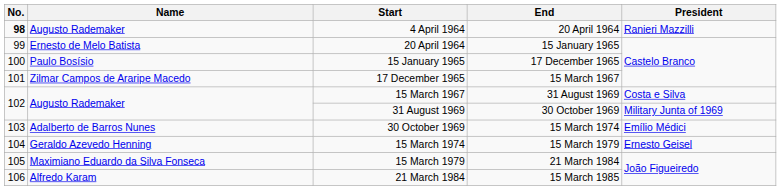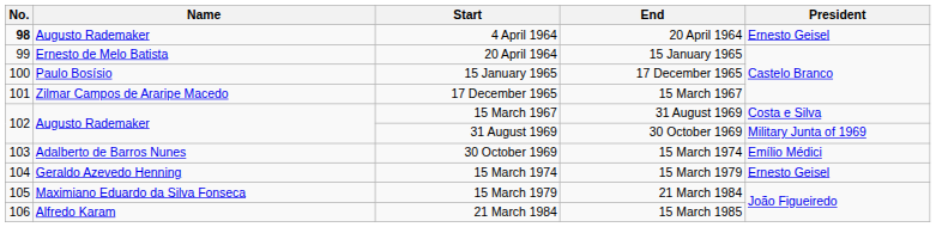 <table class="wikitable" width="75%">
 <tr>
 <th width="3%">No.</th>
 <th>Name</th>
 <th width="20%">Start</th>
 <th width="20%">End</th>
 <th width="20%">President</th>
 </tr>
 <tr>
 <td align="right"><strong>98</strong></td>
 <td><a href='#'>Augusto Rademaker</a></td>
 <td align="right">4 April 1964</td>
 <td align="right">20 April 1964</td>
-<td><a href='#'>Ranieri Mazzilli</a></td>
+<td><a href='#'>Ernesto Geisel</a></td>
 </tr>
 <tr>
 <td align="right">99</td>
 <td><a href='#'>Ernesto de Melo Batista</a></td>
 <td align="right">20 April 1964</td>
 <td align="right">15 January 1965</td>
 <td rowspan="3"><a href='#'>Castelo Branco</a></td>
 </tr>
 <tr>
 <td align="right">100</td>
 <td><a href='#'>Paulo Bosísio</a></td>
 <td align="right">15 January 1965</td>
 <td align="right">17 December 1965</td>
 </tr>
 <tr>
 <td align="right">101</td>
 <td><a href='#'>Zilmar Campos de Araripe Macedo</a></td>
 <td align="right">17 December 1965</td>
 <td align="right">15 March 1967</td>
 </tr>
 <tr>
 <td rowspan="2" align="right">102</td>
 <td rowspan="2"><a href='#'>Augusto Rademaker</a></td>
 <td align="right">15 March 1967</td>
 <td align="right">31 August 1969</td>
 <td><a href='#'>Costa e Silva</a></td>
 </tr>
 <tr>
 <td align="right">31 August 1969</td>
 <td align="right">30 October 1969</td>
 <td><a href='#'>Military Junta of 1969</a></td>
 </tr>
 <tr>
 <td align="right">103</td>
 <td><a href='#'>Adalberto de Barros Nunes</a></td>
 <td align="right">30 October 1969</td>
 <td align="right">15 March 1974</td>
 <td><a href='#'>Emílio Médici</a></td>
 </tr>
 <tr>
 <td align="right">104</td>
 <td><a href='#'>Geraldo Azevedo Henning</a></td>
 <td align="right">15 March 1974</td>
 <td align="right">15 March 1979</td>
 <td><a href='#'>Ernesto Geisel</a></td>
 </tr>
 <tr>
 <td align="right">105</td>
 <td><a href='#'>Maximiano Eduardo da Silva Fonseca</a></td>
 <td align="right">15 March 1979</td>
 <td align="right">21 March 1984</td>
 <td rowspan="2"><a href='#'>João Figueiredo</a></td>
 </tr>
 <tr>
 <td align="right">106</td>
 <td><a href='#'>Alfredo Karam</a></td>
 <td align="right">21 March 1984</td>
 <td align="right">15 March 1985</td>
 </tr>
 </table>
